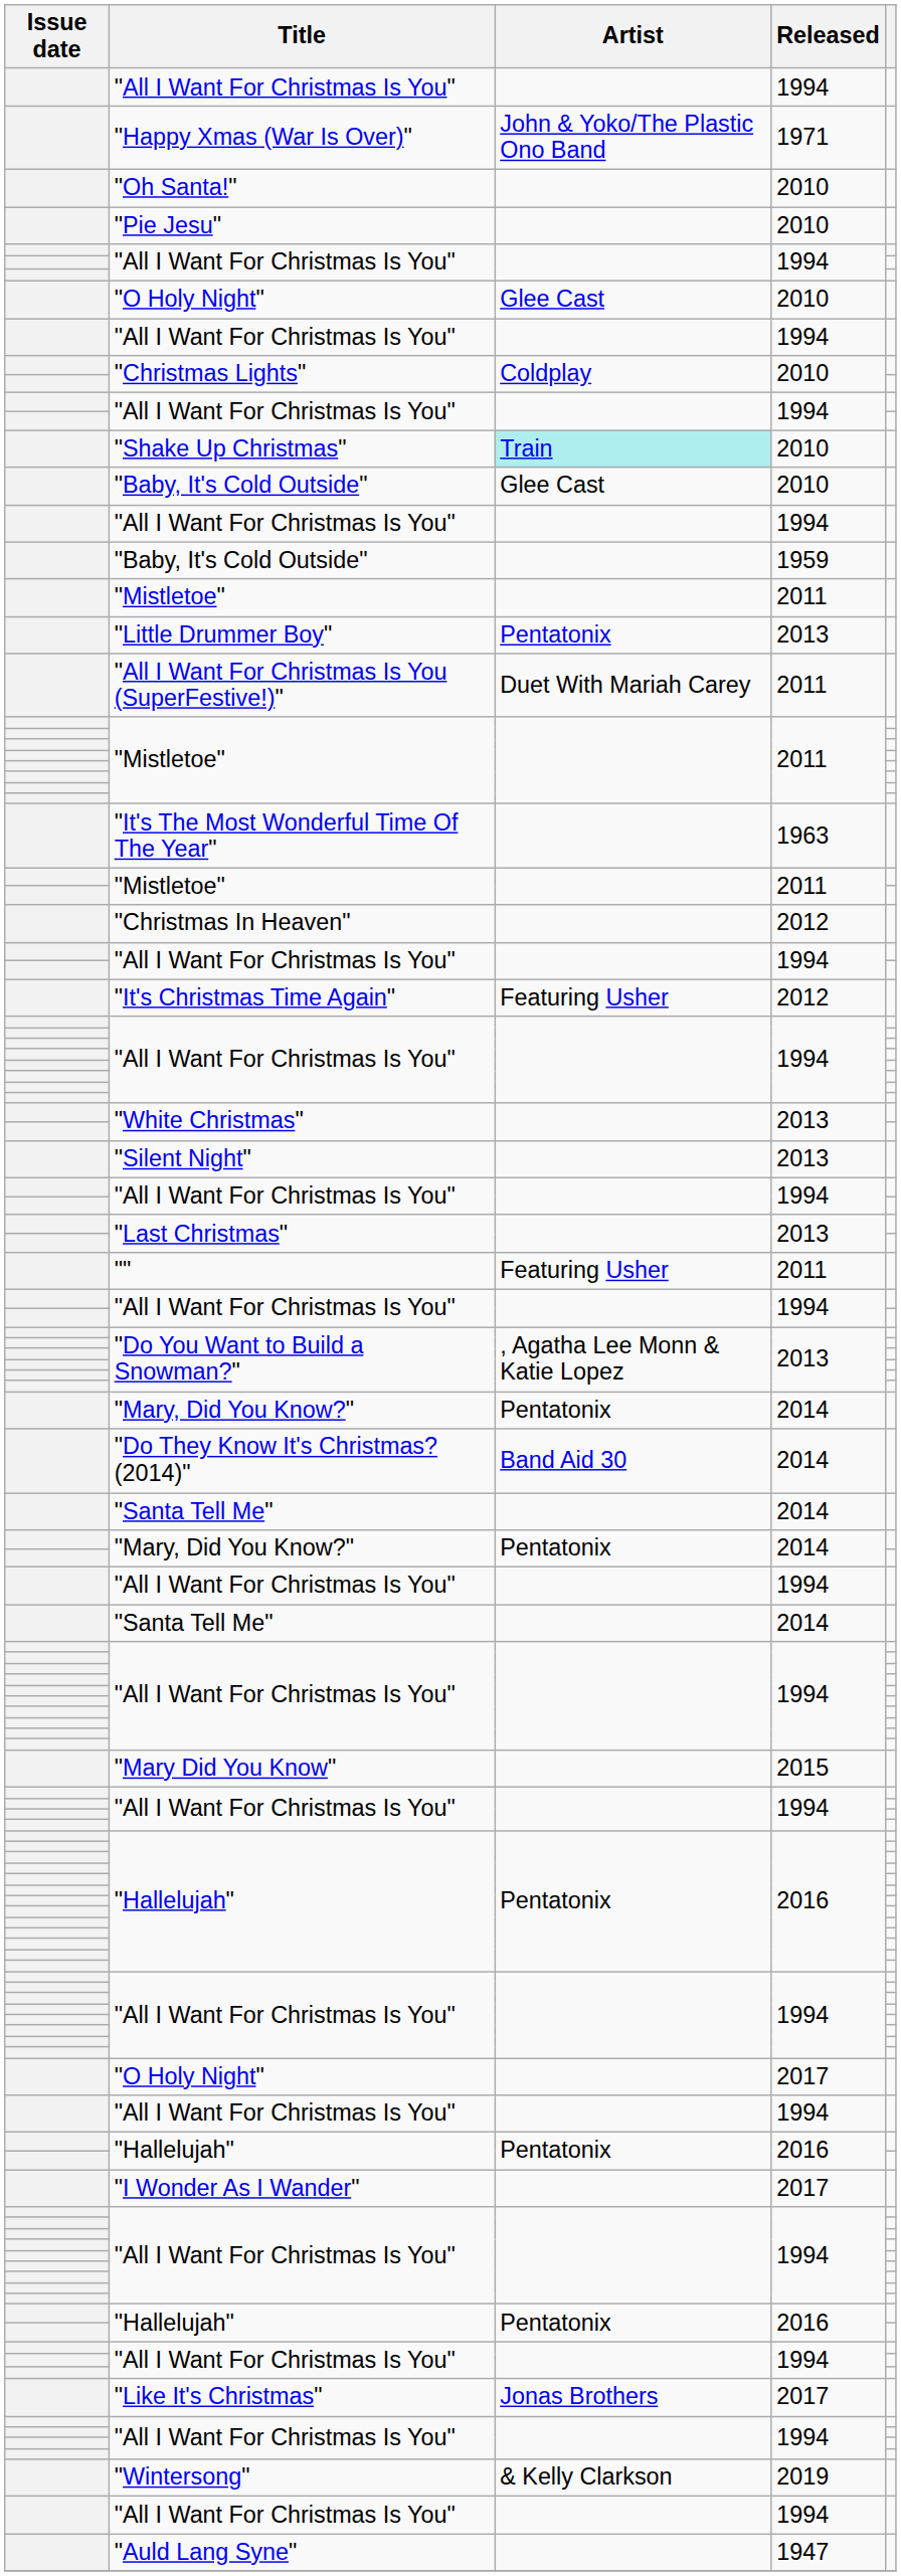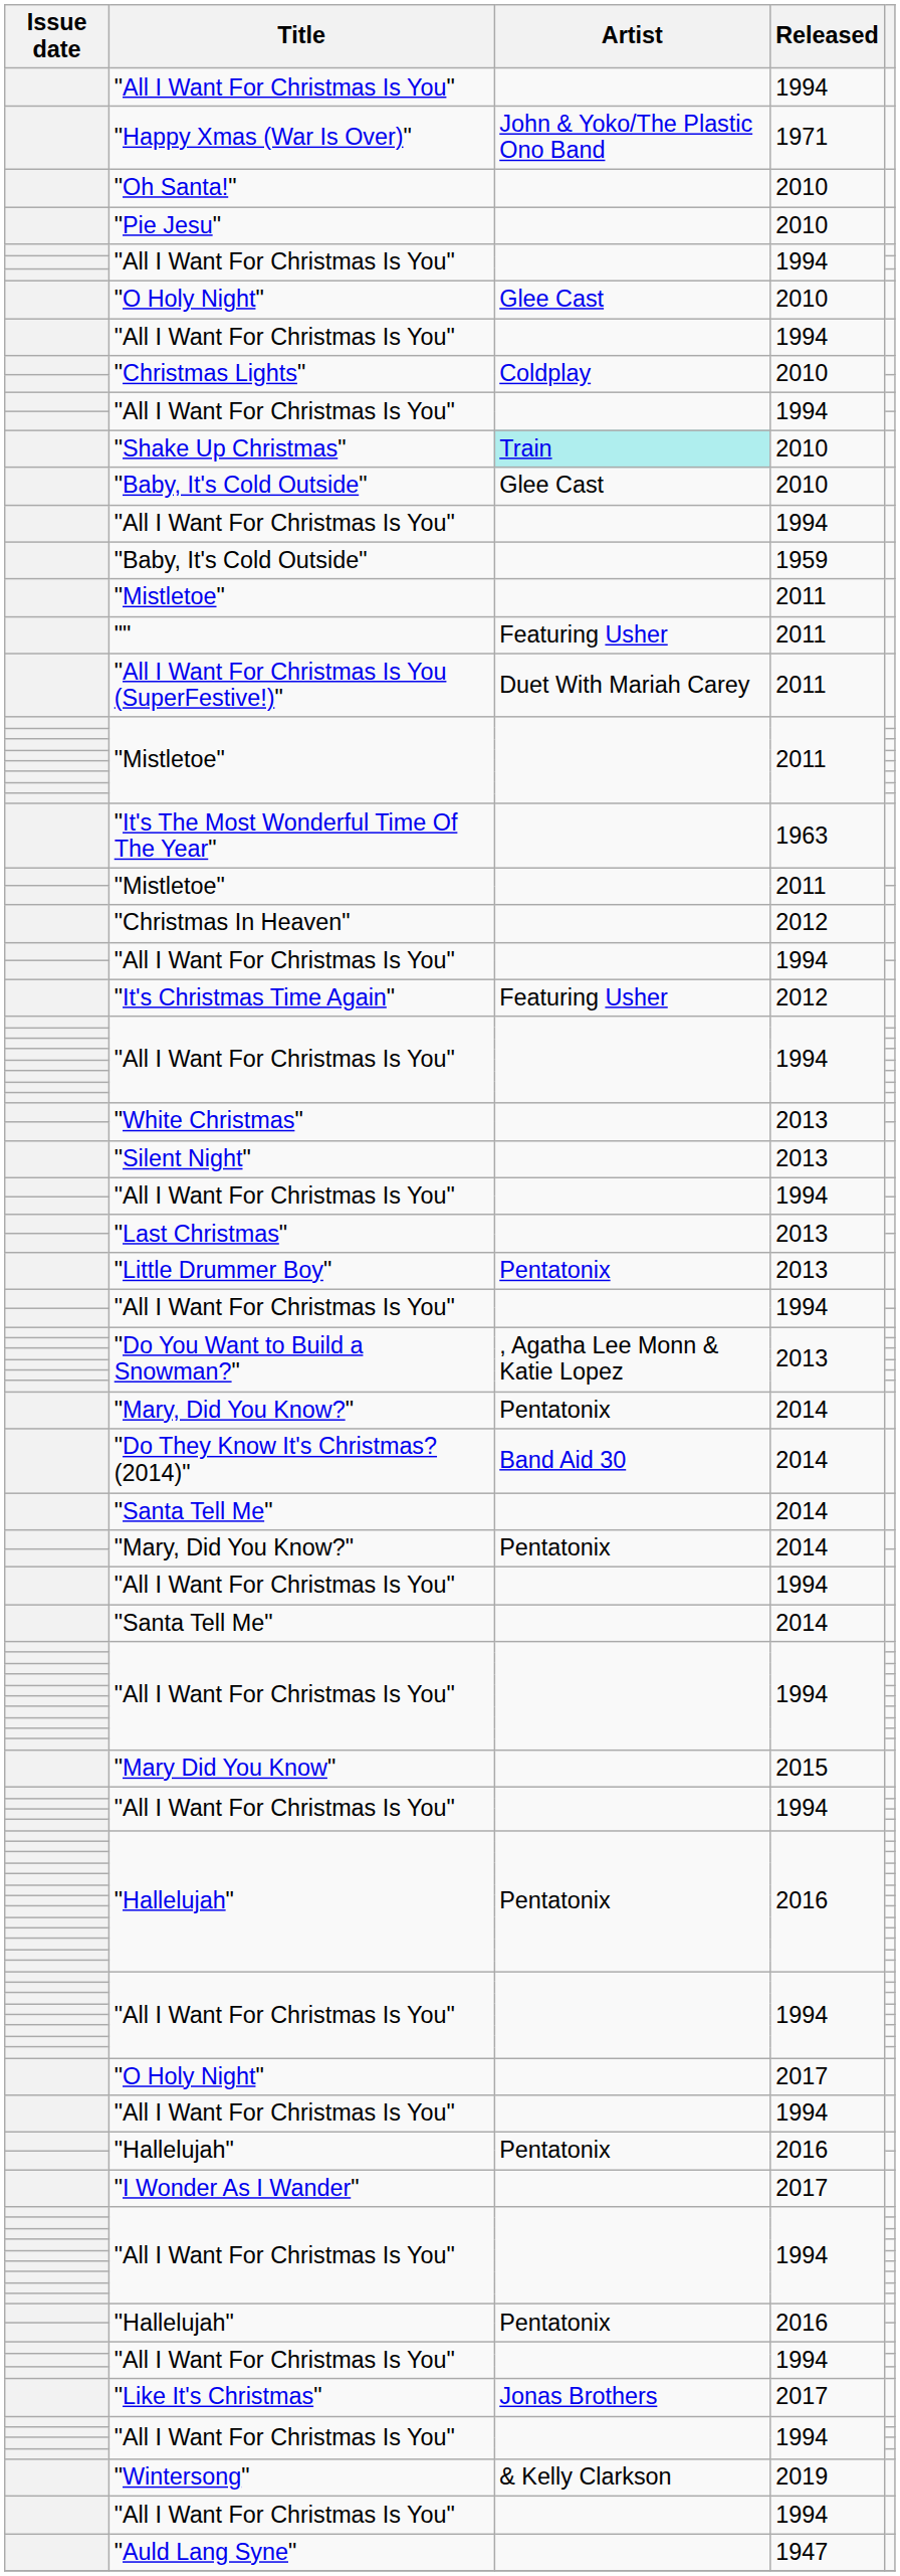 <table class="wikitable sortable plainrowheaders">
 <tr>
 <th scope=col>Issue date</th>
 <th scope=col>Title</th>
 <th scope=col>Artist</th>
 <th scope=col>Released</th>
 <th scope=col class=unsortable></th>
 </tr>
 <tr>
 <th scope="row"></th>
 <td>"<a href='#'>All I Want For Christmas Is You</a>"</td>
 <td></td>
 <td>1994</td>
 <td></td>
 </tr>
 <tr>
 <th scope="row"></th>
 <td>"<a href='#'>Happy Xmas (War Is Over)</a>"  </td>
 <td><a href='#'>John & Yoko/The Plastic Ono Band</a></td>
 <td>1971</td>
 <td></td>
 </tr>
 <tr>
 <th scope="row"></th>
 <td>"<a href='#'>Oh Santa!</a>"</td>
 <td></td>
 <td>2010</td>
 <td></td>
 </tr>
 <tr>
 <th scope="row"></th>
 <td>"<a href='#'>Pie Jesu</a>" </td>
 <td></td>
 <td>2010</td>
 <td></td>
 </tr>
 <tr>
 <th scope="row"></th>
 <td rowspan="3">"All I Want For Christmas Is You"</td>
 <td rowspan="3"></td>
 <td rowspan="3">1994</td>
 <td></td>
 </tr>
 <tr>
 <th scope="row"></th>
 <td></td>
 </tr>
 <tr>
 <th scope="row"></th>
 <td></td>
 </tr>
 <tr>
 <th scope="row"></th>
 <td>"<a href='#'>O Holy Night</a>" </td>
 <td><a href='#'>Glee Cast</a></td>
 <td>2010</td>
 <td></td>
 </tr>
 <tr>
 <th scope="row"></th>
 <td>"All I Want For Christmas Is You"</td>
 <td></td>
 <td>1994</td>
 <td></td>
 </tr>
 <tr>
 <th scope="row"></th>
 <td rowspan="2">"<a href='#'>Christmas Lights</a>"</td>
 <td rowspan="2"><a href='#'>Coldplay</a></td>
 <td rowspan="2">2010</td>
 <td></td>
 </tr>
 <tr>
 <th scope="row"></th>
 <td></td>
 </tr>
 <tr>
 <th scope="row"></th>
 <td rowspan="2">"All I Want For Christmas Is You"</td>
 <td rowspan="2"></td>
 <td rowspan="2">1994</td>
 <td></td>
 </tr>
 <tr>
 <th scope="row"></th>
 <td></td>
 </tr>
 <tr>
 <th scope="row"></th>
 <td>"<a href='#'>Shake Up Christmas</a>"</td>
 <td style="background: paleturquoise;"><a href='#'>Train</a></td>
 <td>2010</td>
 <td></td>
 </tr>
 <tr>
 <th scope="row"></th>
 <td>"<a href='#'>Baby, It's Cold Outside</a>"</td>
 <td>Glee Cast</td>
 <td>2010</td>
 <td></td>
 </tr>
 <tr>
 <th scope="row"></th>
 <td>"All I Want For Christmas Is You"</td>
 <td></td>
 <td>1994</td>
 <td></td>
 </tr>
 <tr>
 <th scope="row"></th>
 <td>"Baby, It's Cold Outside"  </td>
 <td> </td>
 <td>1959</td>
 <td></td>
 </tr>
 <tr>
 <th scope="row"></th>
 <td>"<a href='#'>Mistletoe</a>"</td>
 <td></td>
 <td>2011</td>
 <td></td>
 </tr>
 <tr>
 <th scope="row"></th>
-<td>"<a href='#'>Little Drummer Boy</a>"</td>
-<td><a href='#'>Pentatonix</a></td>
-<td>2013</td>
+<td>""</td>
+<td> Featuring <a href='#'>Usher</a></td>
+<td>2011</td>
 <td></td>
 </tr>
 <tr>
 <th scope="row"></th>
 <td>"<a href='#'>All I Want For Christmas Is You (SuperFestive!)</a>"</td>
 <td> Duet With Mariah Carey</td>
 <td>2011</td>
 <td></td>
 </tr>
 <tr>
 <th scope="row"></th>
 <td rowspan="8">"Mistletoe"</td>
 <td rowspan="8"></td>
 <td rowspan="8">2011</td>
 <td></td>
 </tr>
 <tr>
 <th scope="row"></th>
 <td></td>
 </tr>
 <tr>
 <th scope="row"></th>
 <td></td>
 </tr>
 <tr>
 <th scope="row"></th>
 <td></td>
 </tr>
 <tr>
 <th scope="row"></th>
 <td></td>
 </tr>
 <tr>
 <th scope="row"></th>
 <td></td>
 </tr>
 <tr>
 <th scope="row"></th>
 <td></td>
 </tr>
 <tr>
 <th scope="row"></th>
 <td></td>
 </tr>
 <tr>
 <th scope="row"></th>
 <td>"<a href='#'>It's The Most Wonderful Time Of The Year</a>"</td>
 <td></td>
 <td>1963</td>
 <td></td>
 </tr>
 <tr>
 <th scope="row"></th>
 <td rowspan="2">"Mistletoe"</td>
 <td rowspan="2"></td>
 <td rowspan="2">2011</td>
 <td></td>
 </tr>
 <tr>
 <th scope="row"></th>
 <td></td>
 </tr>
 <tr>
 <th scope="row"></th>
 <td>"Christmas In Heaven" </td>
 <td></td>
 <td>2012</td>
 <td></td>
 </tr>
 <tr>
 <th scope="row"></th>
 <td rowspan="2">"All I Want For Christmas Is You"</td>
 <td rowspan="2"></td>
 <td rowspan="2">1994</td>
 <td></td>
 </tr>
 <tr>
 <th scope="row"></th>
 <td></td>
 </tr>
 <tr>
 <th scope="row"></th>
 <td>"<a href='#'>It's Christmas Time Again</a>"</td>
 <td> Featuring <a href='#'>Usher</a></td>
 <td>2012</td>
 <td></td>
 </tr>
 <tr>
 <th scope="row"></th>
 <td rowspan="8">"All I Want For Christmas Is You"</td>
 <td rowspan="8"></td>
 <td rowspan="8">1994</td>
 <td></td>
 </tr>
 <tr>
 <th scope="row"></th>
 <td></td>
 </tr>
 <tr>
 <th scope="row"></th>
 <td></td>
 </tr>
 <tr>
 <th scope="row"></th>
 <td></td>
 </tr>
 <tr>
 <th scope="row"></th>
 <td></td>
 </tr>
 <tr>
 <th scope="row"></th>
 <td></td>
 </tr>
 <tr>
 <th scope="row"></th>
 <td></td>
 </tr>
 <tr>
 <th scope="row"></th>
 <td></td>
 </tr>
 <tr>
 <th scope="row"></th>
 <td rowspan="2">"<a href='#'>White Christmas</a>" </td>
 <td rowspan="2"></td>
 <td rowspan="2">2013</td>
 <td></td>
 </tr>
 <tr>
 <th scope="row"></th>
 <td></td>
 </tr>
 <tr>
 <th scope="row"></th>
 <td>"<a href='#'>Silent Night</a>" </td>
 <td></td>
 <td>2013</td>
 <td></td>
 </tr>
 <tr>
 <th scope="row"></th>
 <td rowspan="2">"All I Want For Christmas Is You"</td>
 <td rowspan="2"></td>
 <td rowspan="2">1994</td>
 <td></td>
 </tr>
 <tr>
 <th scope="row"></th>
 <td></td>
 </tr>
 <tr>
 <th scope="row"></th>
 <td rowspan="2">"<a href='#'>Last Christmas</a>"</td>
 <td rowspan="2"></td>
 <td rowspan="2">2013</td>
 <td></td>
 </tr>
 <tr>
 <th scope="row"></th>
 <td></td>
 </tr>
 <tr>
 <th scope="row"></th>
-<td>""</td>
-<td> Featuring <a href='#'>Usher</a></td>
-<td>2011</td>
+<td>"<a href='#'>Little Drummer Boy</a>"</td>
+<td><a href='#'>Pentatonix</a></td>
+<td>2013</td>
 <td></td>
 </tr>
 <tr>
 <th scope="row"></th>
 <td rowspan="2">"All I Want For Christmas Is You"</td>
 <td rowspan="2"></td>
 <td rowspan="2">1994</td>
 <td></td>
 </tr>
 <tr>
 <th scope="row"></th>
 <td></td>
 </tr>
 <tr>
 <th scope="row"></th>
 <td rowspan="6">"<a href='#'>Do You Want to Build a Snowman?</a>"</td>
 <td rowspan="6">, Agatha Lee Monn & Katie Lopez </td>
 <td rowspan="6">2013</td>
 <td></td>
 </tr>
 <tr>
 <th scope="row"></th>
 <td></td>
 </tr>
 <tr>
 <th scope="row"></th>
 <td></td>
 </tr>
 <tr>
 <th scope="row"></th>
 <td></td>
 </tr>
 <tr>
 <th scope="row"></th>
 <td></td>
 </tr>
 <tr>
 <th scope="row"></th>
 <td></td>
 </tr>
 <tr>
 <th scope="row"></th>
 <td>"<a href='#'>Mary, Did You Know?</a>"</td>
 <td>Pentatonix</td>
 <td>2014</td>
 <td></td>
 </tr>
 <tr>
 <th scope="row"></th>
 <td>"<a href='#'>Do They Know It's Christmas?</a> (2014)"</td>
 <td><a href='#'>Band Aid 30</a></td>
 <td>2014</td>
 <td></td>
 </tr>
 <tr>
 <th scope="row"></th>
 <td>"<a href='#'>Santa Tell Me</a>"</td>
 <td></td>
 <td>2014</td>
 <td></td>
 </tr>
 <tr>
 <th scope="row"></th>
 <td rowspan="2">"Mary, Did You Know?"</td>
 <td rowspan="2">Pentatonix</td>
 <td rowspan="2">2014</td>
 <td></td>
 </tr>
 <tr>
 <th scope="row"></th>
 <td></td>
 </tr>
 <tr>
 <th scope="row"></th>
 <td>"All I Want For Christmas Is You"</td>
 <td></td>
 <td>1994</td>
 <td></td>
 </tr>
 <tr>
 <th scope="row"></th>
 <td>"Santa Tell Me"</td>
 <td></td>
 <td>2014</td>
 <td></td>
 </tr>
 <tr>
 <th scope="row"></th>
 <td rowspan="10">"All I Want For Christmas Is You"</td>
 <td rowspan="10"></td>
 <td rowspan="10">1994</td>
 <td></td>
 </tr>
 <tr>
 <th scope="row"></th>
 <td></td>
 </tr>
 <tr>
 <th scope="row"></th>
 <td></td>
 </tr>
 <tr>
 <th scope="row"></th>
 <td></td>
 </tr>
 <tr>
 <th scope="row"></th>
 <td></td>
 </tr>
 <tr>
 <th scope="row"></th>
 <td></td>
 </tr>
 <tr>
 <th scope="row"></th>
 <td></td>
 </tr>
 <tr>
 <th scope="row"></th>
 <td></td>
 </tr>
 <tr>
 <th scope="row"></th>
 <td></td>
 </tr>
 <tr>
 <th scope="row"></th>
 <td></td>
 </tr>
 <tr>
 <th scope="row"></th>
 <td>"<a href='#'>Mary Did You Know</a>" </td>
 <td></td>
 <td>2015</td>
 <td></td>
 </tr>
 <tr>
 <th scope="row"></th>
 <td rowspan="4">"All I Want For Christmas Is You"</td>
 <td rowspan="4"></td>
 <td rowspan="4">1994</td>
 <td></td>
 </tr>
 <tr>
 <th scope="row"></th>
 <td></td>
 </tr>
 <tr>
 <th scope="row"></th>
 <td></td>
 </tr>
 <tr>
 <th scope="row"></th>
 <td></td>
 </tr>
 <tr>
 <th scope="row"></th>
 <td rowspan="13">"<a href='#'>Hallelujah</a>"</td>
 <td rowspan="13">Pentatonix</td>
 <td rowspan="13">2016</td>
 <td></td>
 </tr>
 <tr>
 <th scope="row"></th>
 <td></td>
 </tr>
 <tr>
 <th scope="row"></th>
 <td></td>
 </tr>
 <tr>
 <th scope="row"></th>
 <td></td>
 </tr>
 <tr>
 <th scope="row"></th>
 <td></td>
 </tr>
 <tr>
 <th scope="row"></th>
 <td></td>
 </tr>
 <tr>
 <th scope="row"></th>
 <td></td>
 </tr>
 <tr>
 <th scope="row"></th>
 <td></td>
 </tr>
 <tr>
 <th scope="row"></th>
 <td></td>
 </tr>
 <tr>
 <th scope="row"></th>
 <td></td>
 </tr>
 <tr>
 <th scope="row"></th>
 <td></td>
 </tr>
 <tr>
 <th scope="row"></th>
 <td></td>
 </tr>
 <tr>
 <th scope="row"></th>
 <td></td>
 </tr>
 <tr>
 <th scope="row"></th>
 <td rowspan="8">"All I Want For Christmas Is You"</td>
 <td rowspan="8"></td>
 <td rowspan="8">1994</td>
 <td></td>
 </tr>
 <tr>
 <th scope="row"></th>
 <td></td>
 </tr>
 <tr>
 <th scope="row"></th>
 <td></td>
 </tr>
 <tr>
 <th scope="row"></th>
 <td></td>
 </tr>
 <tr>
 <th scope="row"></th>
 <td></td>
 </tr>
 <tr>
 <th scope="row"></th>
 <td></td>
 </tr>
 <tr>
 <th scope="row"></th>
 <td></td>
 </tr>
 <tr>
 <th scope="row"></th>
 <td></td>
 </tr>
 <tr>
 <th scope="row"></th>
 <td>"<a href='#'>O Holy Night</a>"</td>
 <td></td>
 <td>2017</td>
 <td></td>
 </tr>
 <tr>
 <th scope="row"></th>
 <td>"All I Want For Christmas Is You"</td>
 <td></td>
 <td>1994</td>
 <td></td>
 </tr>
 <tr>
 <th scope="row"></th>
 <td rowspan="2">"Hallelujah"</td>
 <td rowspan="2">Pentatonix</td>
 <td rowspan="2">2016</td>
 <td></td>
 </tr>
 <tr>
 <th scope="row"></th>
 <td></td>
 </tr>
 <tr>
 <th scope="row"></th>
 <td>"<a href='#'>I Wonder As I Wander</a>"</td>
 <td></td>
 <td>2017</td>
 <td></td>
 </tr>
 <tr>
 <th scope="row"></th>
 <td rowspan="9">"All I Want For Christmas Is You"</td>
 <td rowspan="9"></td>
 <td rowspan="9">1994</td>
 <td></td>
 </tr>
 <tr>
 <th scope="row"></th>
 <td></td>
 </tr>
 <tr>
 <th scope="row"></th>
 <td></td>
 </tr>
 <tr>
 <th scope="row"></th>
 <td></td>
 </tr>
 <tr>
 <th scope="row"></th>
 <td></td>
 </tr>
 <tr>
 <th scope="row"></th>
 <td></td>
 </tr>
 <tr>
 <th scope="row"></th>
 <td></td>
 </tr>
 <tr>
 <th scope="row"></th>
 <td></td>
 </tr>
 <tr>
 <th scope="row"></th>
 <td></td>
 </tr>
 <tr>
 <th scope="row"></th>
 <td rowspan="2">"Hallelujah"</td>
 <td rowspan="2">Pentatonix</td>
 <td rowspan="2">2016</td>
 <td></td>
 </tr>
 <tr>
 <th scope="row"></th>
 <td></td>
 </tr>
 <tr>
 <th scope="row"></th>
 <td rowspan="3">"All I Want For Christmas Is You"</td>
 <td rowspan="3"></td>
 <td rowspan="3">1994</td>
 <td></td>
 </tr>
 <tr>
 <th scope="row"></th>
 <td></td>
 </tr>
 <tr>
 <th scope="row"></th>
 <td></td>
 </tr>
 <tr>
 <th scope="row"></th>
 <td>"<a href='#'>Like It's Christmas</a>"</td>
 <td><a href='#'>Jonas Brothers</a></td>
 <td>2017</td>
 <td></td>
 </tr>
 <tr>
 <th scope="row"></th>
 <td rowspan="4">"All I Want For Christmas Is You"</td>
 <td rowspan="4"></td>
 <td rowspan="4">1994</td>
 <td></td>
 </tr>
 <tr>
 <th scope="row"></th>
 <td></td>
 </tr>
 <tr>
 <th scope="row"></th>
 <td></td>
 </tr>
 <tr>
 <th scope="row"></th>
 <td></td>
 </tr>
 <tr>
 <th scope="row"></th>
 <td>"<a href='#'>Wintersong</a>" </td>
 <td> & Kelly Clarkson</td>
 <td>2019</td>
 <td></td>
 </tr>
 <tr>
 <th scope="row"></th>
 <td>"All I Want For Christmas Is You"</td>
 <td></td>
 <td>1994</td>
 <td></td>
 </tr>
 <tr>
 <th scope="row"></th>
 <td>"<a href='#'>Auld Lang Syne</a>"  </td>
 <td> </td>
 <td>1947</td>
 <td></td>
 </tr>
 <tr>
 </tr>
 </table>
